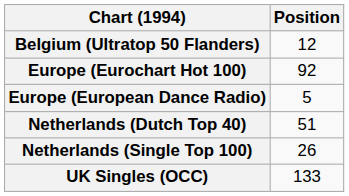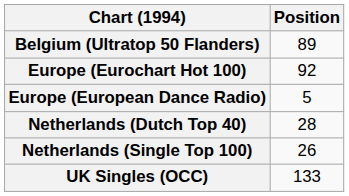 <table class="wikitable sortable plainrowheaders" style="text-align:center">
 <tr>
 <th>Chart (1994)</th>
 <th>Position</th>
 </tr>
 <tr>
 <th scope="row">Belgium (Ultratop 50 Flanders)</th>
-<td>12</td>
+<td>89</td>
 </tr>
 <tr>
 <th scope="row">Europe (Eurochart Hot 100)</th>
 <td>92</td>
 </tr>
 <tr>
 <th scope="row">Europe (European Dance Radio)</th>
 <td>5</td>
 </tr>
 <tr>
 <th scope="row">Netherlands (Dutch Top 40)</th>
-<td>51</td>
+<td>28</td>
 </tr>
 <tr>
 <th scope="row">Netherlands (Single Top 100)</th>
 <td>26</td>
 </tr>
 <tr>
 <th scope="row">UK Singles (OCC)</th>
 <td>133</td>
 </tr>
 </table>
